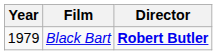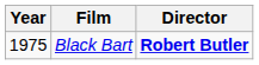 <table class="wikitable">
 <tr>
 <th>Year</th>
 <th>Film</th>
 <th>Director</th>
 </tr>
 <tr>
-<td>1979</td>
+<td>1975</td>
 <td><em><a href='#'>Black Bart</a></em></td>
 <td><strong><a href='#'>Robert Butler</a></strong></td>
 </tr>
 </table>
